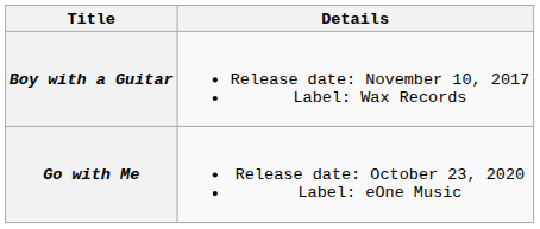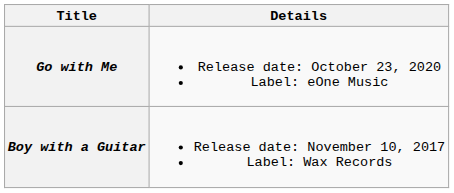 <table class="wikitable plainrowheaders" style="text-align:center;">
 <tr>
 <th scope="col">Title</th>
 <th scope="col">Details</th>
 </tr>
 <tr>
+<th scope="row"><em>Go with Me</em></th>
+<td><br><ul><li>Release date: October 23, 2020</li><li>Label: eOne Music</li></ul></td>
+</tr>
+<tr>
 <th scope="row"><em>Boy with a Guitar</em></th>
 <td><br><ul><li>Release date: November 10, 2017</li><li>Label: Wax Records</li></ul></td>
 </tr>
-<tr>
-<th scope="row"><em>Go with Me</em></th>
-<td><br><ul><li>Release date: October 23, 2020</li><li>Label: eOne Music</li></ul></td>
-</tr>
 </table>
